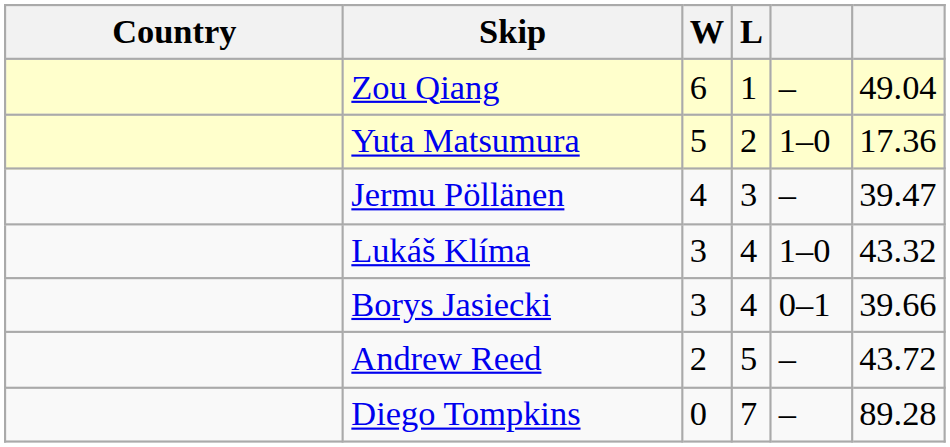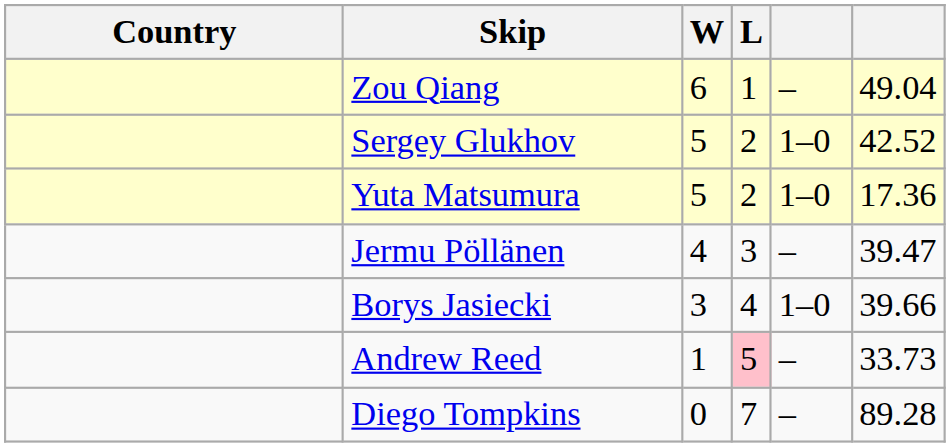 <table class=wikitable>
 <tr>
 <th width=150>Country</th>
 <th width=150>Skip</th>
 <th>W</th>
 <th>L</th>
 <th width=30></th>
 <th width=20></th>
 </tr>
 <tr bgcolor=#ffffcc>
 <td></td>
 <td><a href='#'>Zou Qiang</a></td>
 <td>6</td>
 <td>1</td>
 <td>–</td>
 <td>49.04</td>
 </tr>
 <tr bgcolor=#ffffcc>
 <td></td>
+<td><a href='#'>Sergey Glukhov</a></td>
+<td>5</td>
+<td>2</td>
+<td>1–0</td>
+<td>42.52</td>
+</tr>
+<tr bgcolor=#ffffcc>
+<td></td>
 <td><a href='#'>Yuta Matsumura</a></td>
 <td>5</td>
 <td>2</td>
 <td>1–0</td>
 <td>17.36</td>
 </tr>
 <tr>
 <td></td>
 <td><a href='#'>Jermu Pöllänen</a></td>
 <td>4</td>
 <td>3</td>
 <td>–</td>
 <td>39.47</td>
 </tr>
 <tr>
 <td></td>
-<td><a href='#'>Lukáš Klíma</a></td>
+<td><a href='#'>Borys Jasiecki</a></td>
 <td>3</td>
 <td>4</td>
 <td>1–0</td>
-<td>43.32</td>
-</tr>
-<tr>
-<td></td>
-<td><a href='#'>Borys Jasiecki</a></td>
-<td>3</td>
-<td>4</td>
-<td>0–1</td>
 <td>39.66</td>
 </tr>
 <tr>
 <td></td>
 <td><a href='#'>Andrew Reed</a></td>
-<td>2</td>
-<td>5</td>
+<td>1</td>
+<td style="background: pink;">5</td>
 <td>–</td>
-<td>43.72</td>
+<td>33.73</td>
 </tr>
 <tr>
 <td></td>
 <td><a href='#'>Diego Tompkins</a></td>
 <td>0</td>
 <td>7</td>
 <td>–</td>
 <td>89.28</td>
 </tr>
 </table>
